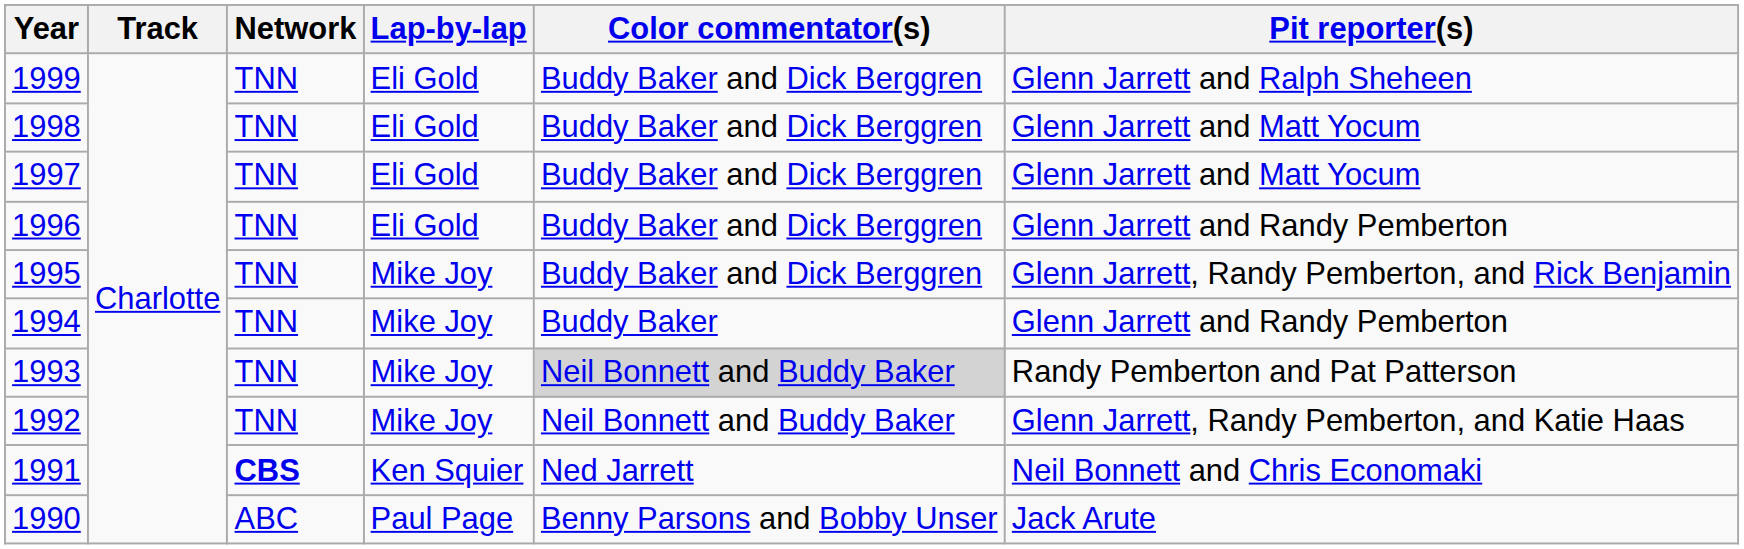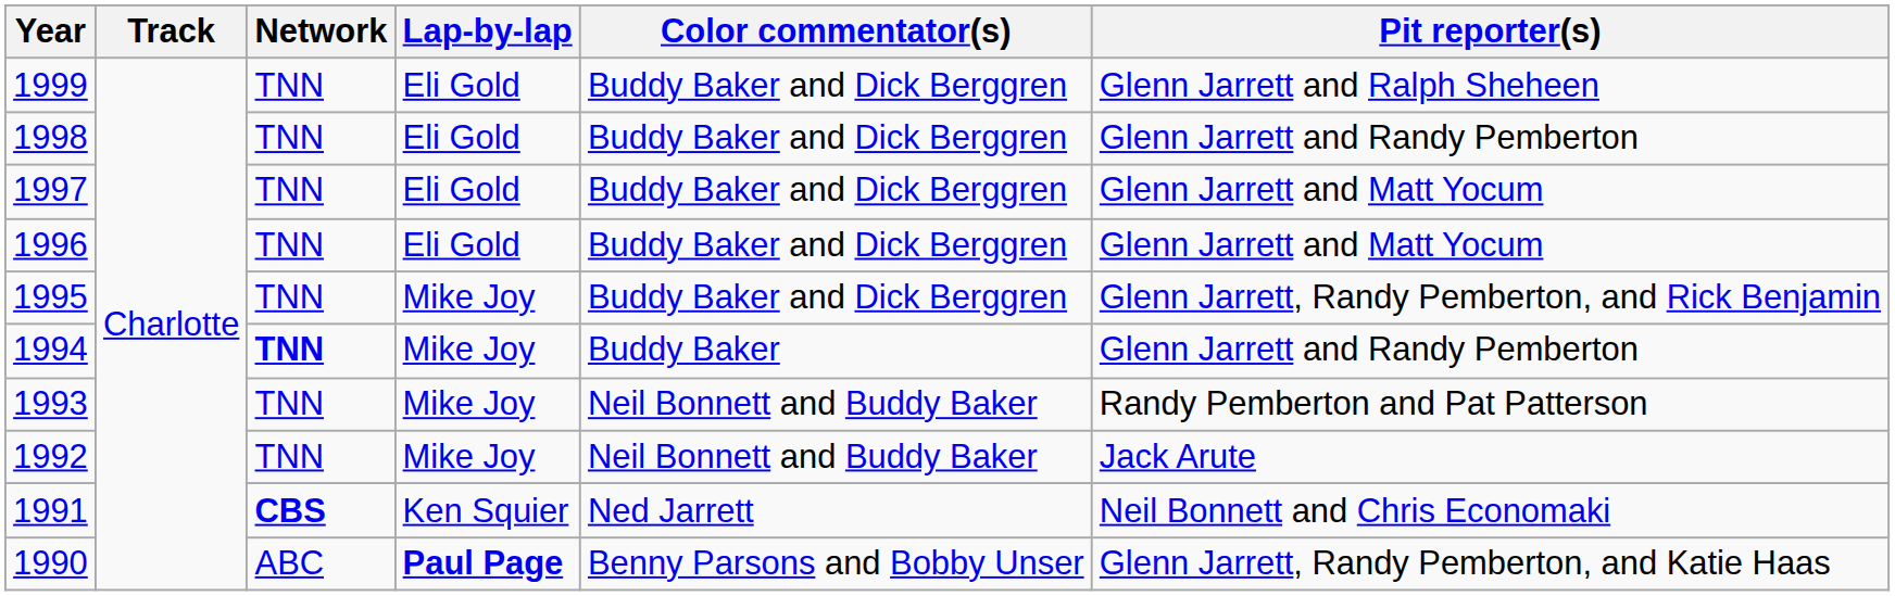 <table class="wikitable">
 <tr>
 <th>Year</th>
 <th>Track</th>
 <th>Network</th>
 <th><a href='#'>Lap-by-lap</a></th>
 <th><a href='#'>Color commentator</a>(s)</th>
 <th><a href='#'>Pit reporter</a>(s)</th>
 </tr>
 <tr>
 <td><a href='#'>1999</a></td>
 <td rowspan="10"><a href='#'>Charlotte</a></td>
 <td><a href='#'>TNN</a></td>
 <td><a href='#'>Eli Gold</a></td>
 <td><a href='#'>Buddy Baker</a> and <a href='#'>Dick Berggren</a></td>
 <td><a href='#'>Glenn Jarrett</a> and <a href='#'>Ralph Sheheen</a></td>
 </tr>
 <tr>
 <td><a href='#'>1998</a></td>
 <td><a href='#'>TNN</a></td>
 <td><a href='#'>Eli Gold</a></td>
 <td><a href='#'>Buddy Baker</a> and <a href='#'>Dick Berggren</a></td>
-<td><a href='#'>Glenn Jarrett</a> and <a href='#'>Matt Yocum</a></td>
+<td><a href='#'>Glenn Jarrett</a> and Randy Pemberton</td>
 </tr>
 <tr>
 <td><a href='#'>1997</a></td>
 <td><a href='#'>TNN</a></td>
 <td><a href='#'>Eli Gold</a></td>
 <td><a href='#'>Buddy Baker</a> and <a href='#'>Dick Berggren</a></td>
 <td><a href='#'>Glenn Jarrett</a> and <a href='#'>Matt Yocum</a></td>
 </tr>
 <tr>
 <td><a href='#'>1996</a></td>
 <td><a href='#'>TNN</a></td>
 <td><a href='#'>Eli Gold</a></td>
 <td><a href='#'>Buddy Baker</a> and <a href='#'>Dick Berggren</a></td>
-<td><a href='#'>Glenn Jarrett</a> and Randy Pemberton</td>
+<td><a href='#'>Glenn Jarrett</a> and <a href='#'>Matt Yocum</a></td>
 </tr>
 <tr>
 <td><a href='#'>1995</a></td>
 <td><a href='#'>TNN</a></td>
 <td><a href='#'>Mike Joy</a></td>
 <td><a href='#'>Buddy Baker</a> and <a href='#'>Dick Berggren</a></td>
 <td><a href='#'>Glenn Jarrett</a>, Randy Pemberton, and <a href='#'>Rick Benjamin</a></td>
 </tr>
 <tr>
 <td><a href='#'>1994</a></td>
-<td><a href='#'>TNN</a></td>
+<td><strong><a href='#'>TNN</a></strong></td>
 <td><a href='#'>Mike Joy</a></td>
 <td><a href='#'>Buddy Baker</a></td>
 <td><a href='#'>Glenn Jarrett</a> and Randy Pemberton</td>
 </tr>
 <tr>
 <td><a href='#'>1993</a></td>
 <td><a href='#'>TNN</a></td>
 <td><a href='#'>Mike Joy</a></td>
-<td style="background: lightgrey;"><a href='#'>Neil Bonnett</a> and <a href='#'>Buddy Baker</a></td>
+<td><a href='#'>Neil Bonnett</a> and <a href='#'>Buddy Baker</a></td>
 <td>Randy Pemberton and Pat Patterson</td>
 </tr>
 <tr>
 <td><a href='#'>1992</a></td>
 <td><a href='#'>TNN</a></td>
 <td><a href='#'>Mike Joy</a></td>
 <td><a href='#'>Neil Bonnett</a> and <a href='#'>Buddy Baker</a></td>
-<td><a href='#'>Glenn Jarrett</a>, Randy Pemberton, and Katie Haas</td>
+<td><a href='#'>Jack Arute</a></td>
 </tr>
 <tr>
 <td><a href='#'>1991</a></td>
 <td><strong><a href='#'>CBS</a></strong></td>
 <td><a href='#'>Ken Squier</a></td>
 <td><a href='#'>Ned Jarrett</a></td>
 <td><a href='#'>Neil Bonnett</a> and <a href='#'>Chris Economaki</a></td>
 </tr>
 <tr>
 <td><a href='#'>1990</a></td>
 <td><a href='#'>ABC</a></td>
-<td><a href='#'>Paul Page</a></td>
+<td><strong><a href='#'>Paul Page</a></strong></td>
 <td><a href='#'>Benny Parsons</a> and <a href='#'>Bobby Unser</a></td>
-<td><a href='#'>Jack Arute</a></td>
+<td><a href='#'>Glenn Jarrett</a>, Randy Pemberton, and Katie Haas</td>
 </tr>
 </table>
